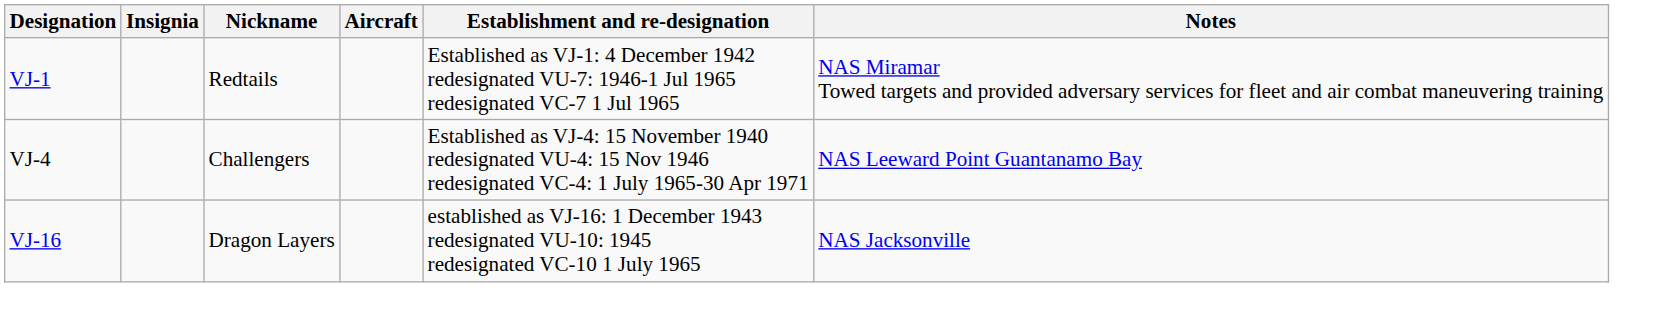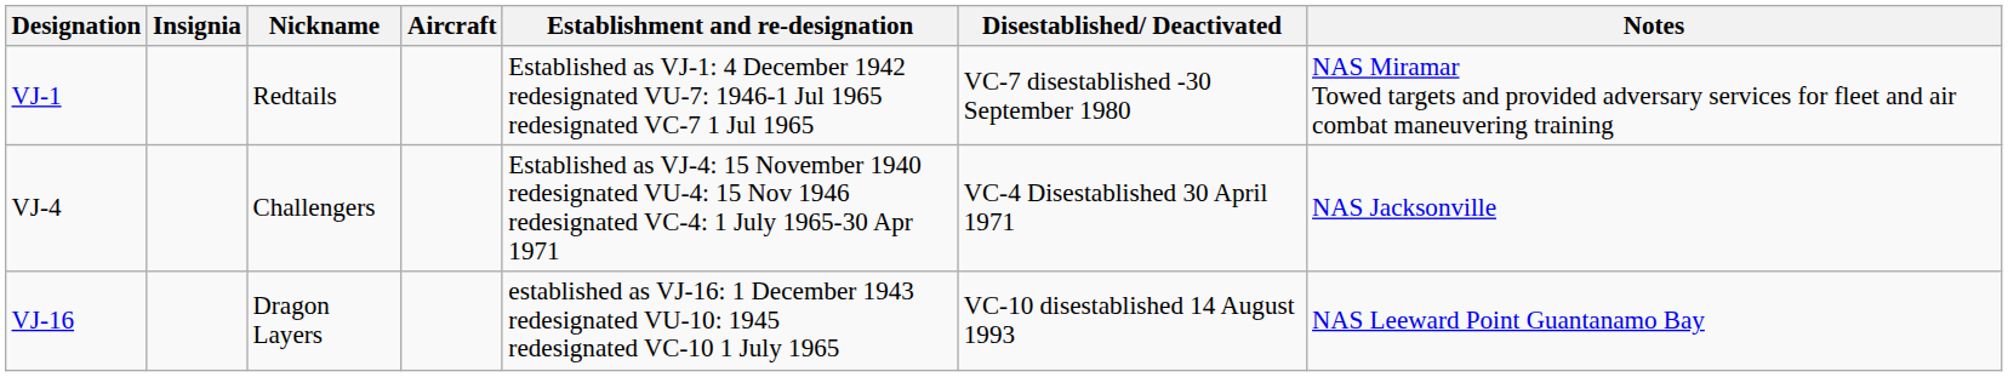 <table class="wikitable sortable">
 <tr>
 <th>Designation</th>
 <th>Insignia</th>
 <th>Nickname</th>
 <th>Aircraft</th>
 <th>Establishment and re-designation</th>
+<th>Disestablished/ Deactivated</th>
 <th>Notes</th>
 </tr>
 <tr>
 <td><a href='#'>VJ-1</a></td>
 <td></td>
 <td>Redtails</td>
 <td></td>
 <td>Established as VJ-1: 4 December 1942<br>redesignated VU-7: 1946-1 Jul 1965<br>redesignated VC-7 1 Jul 1965<br></td>
+<td>VC-7 disestablished -30 September 1980</td>
 <td><a href='#'>NAS Miramar</a><br>Towed targets and provided adversary services for fleet and air combat maneuvering training</td>
 </tr>
 <tr>
 <td>VJ-4</td>
 <td></td>
 <td>Challengers</td>
 <td></td>
 <td>Established as VJ-4: 15 November 1940<br>redesignated  VU-4: 15 Nov 1946<br>redesignated  VC-4: 1 July 1965-30 Apr 1971</td>
-<td><a href='#'>NAS Leeward Point Guantanamo Bay</a></td>
+<td>VC-4 Disestablished 30 April 1971</td>
+<td><a href='#'>NAS Jacksonville</a></td>
 </tr>
 <tr>
 <td><a href='#'>VJ-16</a></td>
 <td></td>
 <td>Dragon Layers</td>
 <td></td>
 <td style="white-space: nowrap;">established as VJ-16: 1 December 1943<br>redesignated VU-10: 1945<br>redesignated VC-10 1 July 1965</td>
-<td><a href='#'>NAS Jacksonville</a></td>
+<td>VC-10 disestablished 14 August 1993</td>
+<td><a href='#'>NAS Leeward Point Guantanamo Bay</a></td>
 </tr>
 </table>
